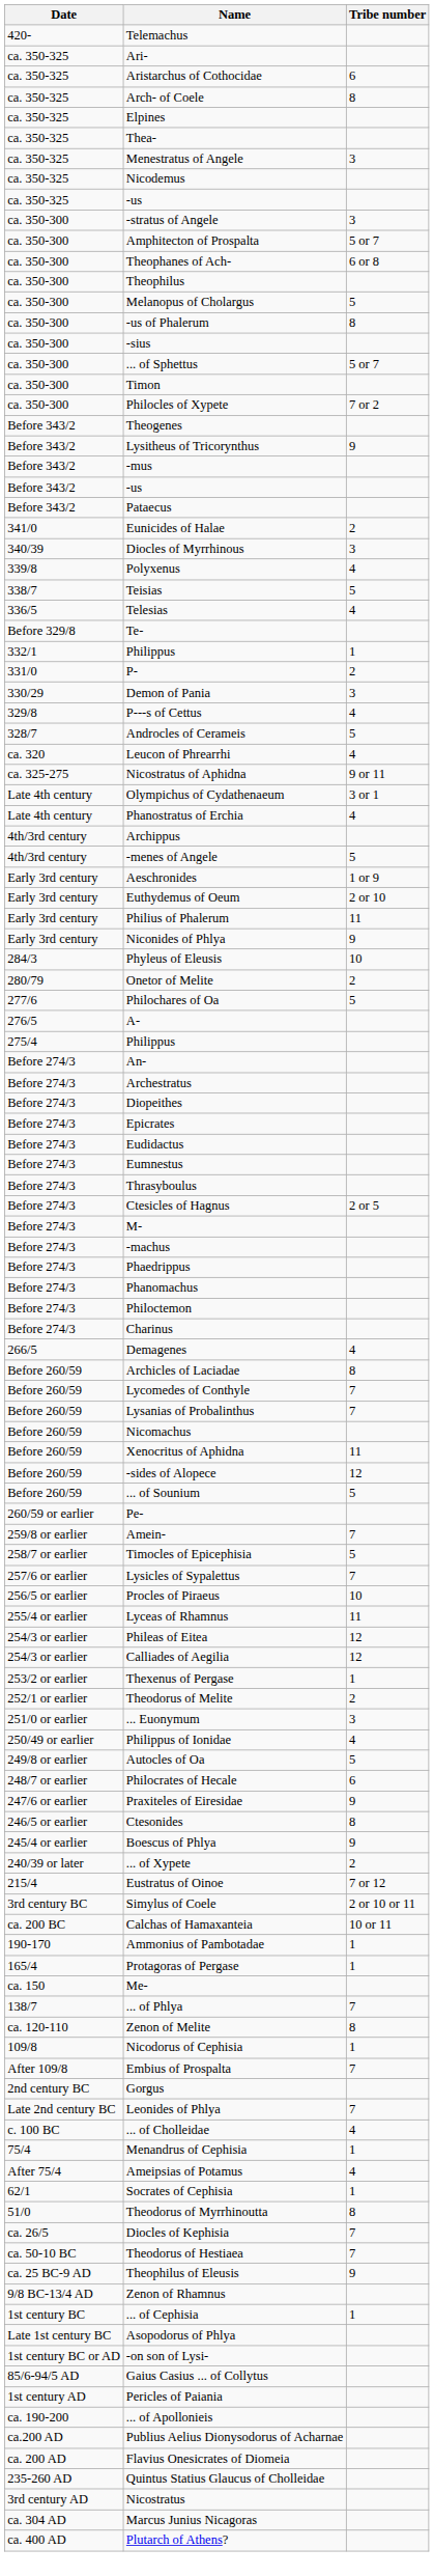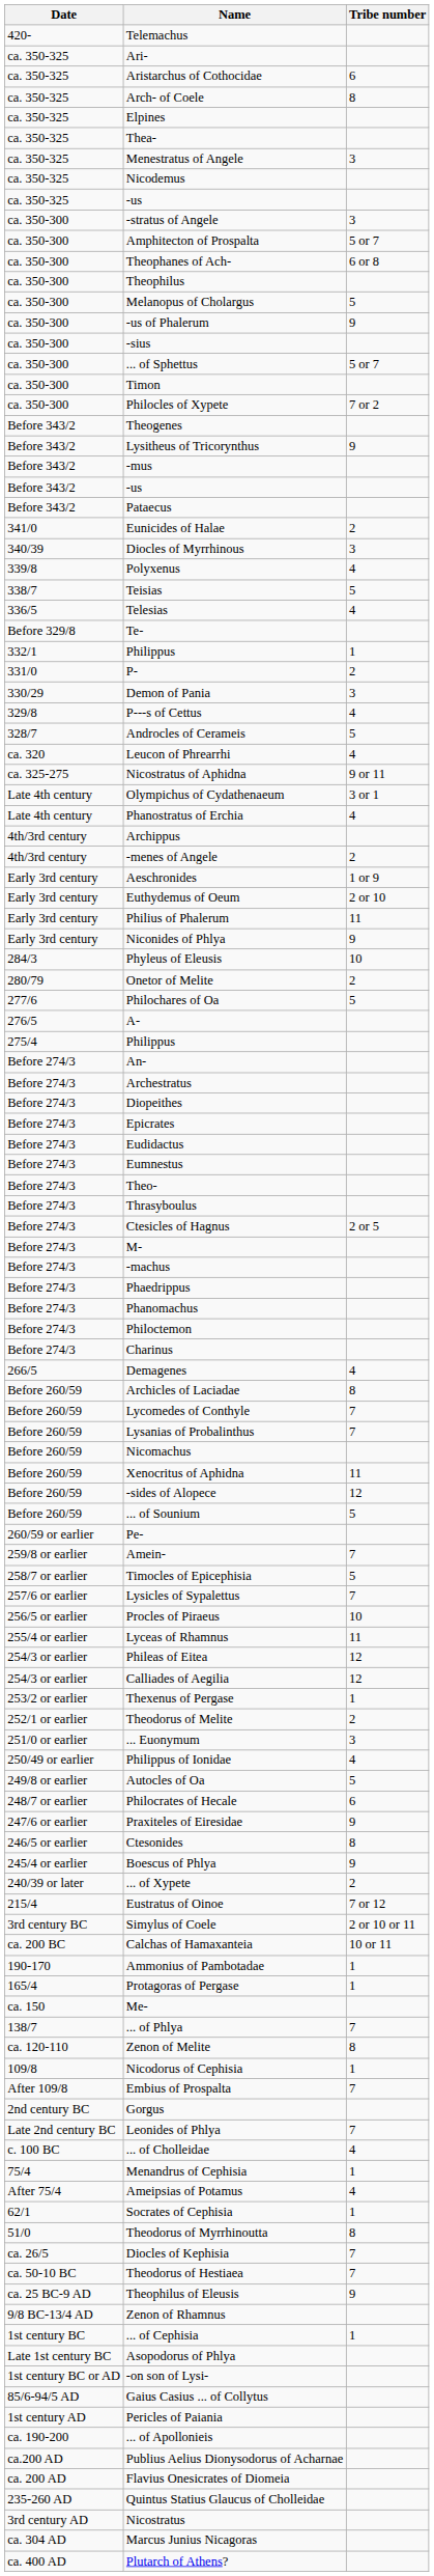 <table class="wikitable">
 <tr>
 <th>Date</th>
 <th>Name</th>
 <th>Tribe number</th>
 </tr>
 <tr>
 <td>420-</td>
 <td>Telemachus</td>
 <td></td>
 </tr>
 <tr>
 <td>ca. 350-325</td>
 <td>Ari-</td>
 <td></td>
 </tr>
 <tr>
 <td>ca. 350-325</td>
 <td>Aristarchus of Cothocidae</td>
 <td>6</td>
 </tr>
 <tr>
 <td>ca. 350-325</td>
 <td>Arch- of Coele</td>
 <td>8</td>
 </tr>
 <tr>
 <td>ca. 350-325</td>
 <td>Elpines</td>
 <td></td>
 </tr>
 <tr>
 <td>ca. 350-325</td>
 <td>Thea-</td>
 <td></td>
 </tr>
 <tr>
 <td>ca. 350-325</td>
 <td>Menestratus of Angele</td>
 <td>3</td>
 </tr>
 <tr>
 <td>ca. 350-325</td>
 <td>Nicodemus</td>
 <td></td>
 </tr>
 <tr>
 <td>ca. 350-325</td>
 <td>-us</td>
 <td></td>
 </tr>
 <tr>
 <td>ca. 350-300</td>
 <td>-stratus of Angele</td>
 <td>3</td>
 </tr>
 <tr>
 <td>ca. 350-300</td>
 <td>Amphitecton of Prospalta</td>
 <td>5 or 7</td>
 </tr>
 <tr>
 <td>ca. 350-300</td>
 <td>Theophanes of Ach-</td>
 <td>6 or 8</td>
 </tr>
 <tr>
 <td>ca. 350-300</td>
 <td>Theophilus</td>
 <td></td>
 </tr>
 <tr>
 <td>ca. 350-300</td>
 <td>Melanopus of Cholargus</td>
 <td>5</td>
 </tr>
 <tr>
 <td>ca. 350-300</td>
 <td>-us of Phalerum</td>
-<td>8</td>
+<td>9</td>
 </tr>
 <tr>
 <td>ca. 350-300</td>
 <td>-sius</td>
 <td></td>
 </tr>
 <tr>
 <td>ca. 350-300</td>
 <td>... of Sphettus</td>
 <td>5 or 7</td>
 </tr>
 <tr>
 <td>ca. 350-300</td>
 <td>Timon</td>
 <td></td>
 </tr>
 <tr>
 <td>ca. 350-300</td>
 <td>Philocles of Xypete</td>
 <td>7 or 2</td>
 </tr>
 <tr>
 <td>Before 343/2</td>
 <td>Theogenes</td>
 <td></td>
 </tr>
 <tr>
 <td>Before 343/2</td>
 <td>Lysitheus of Tricorynthus</td>
 <td>9</td>
 </tr>
 <tr>
 <td>Before 343/2</td>
 <td>-mus</td>
 <td></td>
 </tr>
 <tr>
 <td>Before 343/2</td>
 <td>-us</td>
 <td></td>
 </tr>
 <tr>
 <td>Before 343/2</td>
 <td>Pataecus</td>
 <td></td>
 </tr>
 <tr>
 <td>341/0</td>
 <td>Eunicides of Halae</td>
 <td>2</td>
 </tr>
 <tr>
 <td>340/39</td>
 <td>Diocles of Myrrhinous</td>
 <td>3</td>
 </tr>
 <tr>
 <td>339/8</td>
 <td>Polyxenus</td>
 <td>4</td>
 </tr>
 <tr>
 <td>338/7</td>
 <td>Teisias</td>
 <td>5</td>
 </tr>
 <tr>
 <td>336/5</td>
 <td>Telesias</td>
 <td>4</td>
 </tr>
 <tr>
 <td>Before 329/8</td>
 <td>Te-</td>
 <td></td>
 </tr>
 <tr>
 <td>332/1</td>
 <td>Philippus</td>
 <td>1</td>
 </tr>
 <tr>
 <td>331/0</td>
 <td>P-</td>
 <td>2</td>
 </tr>
 <tr>
 <td>330/29</td>
 <td>Demon of Pania</td>
 <td>3</td>
 </tr>
 <tr>
 <td>329/8</td>
 <td>P---s of Cettus</td>
 <td>4</td>
 </tr>
 <tr>
 <td>328/7</td>
 <td>Androcles of Cerameis</td>
 <td>5</td>
 </tr>
 <tr>
 <td>ca. 320</td>
 <td>Leucon of Phrearrhi</td>
 <td>4</td>
 </tr>
 <tr>
 <td>ca. 325-275</td>
 <td>Nicostratus of Aphidna</td>
 <td>9 or 11</td>
 </tr>
 <tr>
 <td>Late 4th century</td>
 <td>Olympichus of Cydathenaeum</td>
 <td>3 or 1</td>
 </tr>
 <tr>
 <td>Late 4th century</td>
 <td>Phanostratus of Erchia</td>
 <td>4</td>
 </tr>
 <tr>
 <td>4th/3rd century</td>
 <td>Archippus</td>
 <td></td>
 </tr>
 <tr>
 <td>4th/3rd century</td>
 <td>-menes of Angele</td>
-<td>5</td>
+<td>2</td>
 </tr>
 <tr>
 <td>Early 3rd century</td>
 <td>Aeschronides</td>
 <td>1 or 9</td>
 </tr>
 <tr>
 <td>Early 3rd century</td>
 <td>Euthydemus of Oeum</td>
 <td>2 or 10</td>
 </tr>
 <tr>
 <td>Early 3rd century</td>
 <td>Philius of Phalerum</td>
 <td>11</td>
 </tr>
 <tr>
 <td>Early 3rd century</td>
 <td>Niconides of Phlya</td>
 <td>9</td>
 </tr>
 <tr>
 <td>284/3</td>
 <td>Phyleus of Eleusis</td>
 <td>10</td>
 </tr>
 <tr>
 <td>280/79</td>
 <td>Onetor of Melite</td>
 <td>2</td>
 </tr>
 <tr>
 <td>277/6</td>
 <td>Philochares of Oa</td>
 <td>5</td>
 </tr>
 <tr>
 <td>276/5</td>
 <td>A-</td>
 <td></td>
 </tr>
 <tr>
 <td>275/4</td>
 <td>Philippus</td>
 <td></td>
 </tr>
 <tr>
 <td>Before 274/3</td>
 <td>An-</td>
 <td></td>
 </tr>
 <tr>
 <td>Before 274/3</td>
 <td>Archestratus</td>
 <td></td>
 </tr>
 <tr>
 <td>Before 274/3</td>
 <td>Diopeithes</td>
 <td></td>
 </tr>
 <tr>
 <td>Before 274/3</td>
 <td>Epicrates</td>
 <td></td>
 </tr>
 <tr>
 <td>Before 274/3</td>
 <td>Eudidactus</td>
 <td></td>
 </tr>
 <tr>
 <td>Before 274/3</td>
 <td>Eumnestus</td>
+<td></td>
+</tr>
+<tr>
+<td>Before 274/3</td>
+<td>Theo-</td>
 <td></td>
 </tr>
 <tr>
 <td>Before 274/3</td>
 <td>Thrasyboulus</td>
 <td></td>
 </tr>
 <tr>
 <td>Before 274/3</td>
 <td>Ctesicles of Hagnus</td>
 <td>2 or 5</td>
 </tr>
 <tr>
 <td>Before 274/3</td>
 <td>M-</td>
 <td></td>
 </tr>
 <tr>
 <td>Before 274/3</td>
 <td>-machus</td>
 <td></td>
 </tr>
 <tr>
 <td>Before 274/3</td>
 <td>Phaedrippus</td>
 <td></td>
 </tr>
 <tr>
 <td>Before 274/3</td>
 <td>Phanomachus</td>
 <td></td>
 </tr>
 <tr>
 <td>Before 274/3</td>
 <td>Philoctemon</td>
 <td></td>
 </tr>
 <tr>
 <td>Before 274/3</td>
 <td>Charinus</td>
 <td></td>
 </tr>
 <tr>
 <td>266/5</td>
 <td>Demagenes</td>
 <td>4</td>
 </tr>
 <tr>
 <td>Before 260/59</td>
 <td>Archicles of Laciadae</td>
 <td>8</td>
 </tr>
 <tr>
 <td>Before 260/59</td>
 <td>Lycomedes of Conthyle</td>
 <td>7</td>
 </tr>
 <tr>
 <td>Before 260/59</td>
 <td>Lysanias of Probalinthus</td>
 <td>7</td>
 </tr>
 <tr>
 <td>Before 260/59</td>
 <td>Nicomachus</td>
 <td></td>
 </tr>
 <tr>
 <td>Before 260/59</td>
 <td>Xenocritus of Aphidna</td>
 <td>11</td>
 </tr>
 <tr>
 <td>Before 260/59</td>
 <td>-sides of Alopece</td>
 <td>12</td>
 </tr>
 <tr>
 <td>Before 260/59</td>
 <td>... of Sounium</td>
 <td>5</td>
 </tr>
 <tr>
 <td>260/59 or earlier</td>
 <td>Pe-</td>
 <td></td>
 </tr>
 <tr>
 <td>259/8 or earlier</td>
 <td>Amein-</td>
 <td>7</td>
 </tr>
 <tr>
 <td>258/7 or earlier</td>
 <td>Timocles of Epicephisia</td>
 <td>5</td>
 </tr>
 <tr>
 <td>257/6 or earlier</td>
 <td>Lysicles of Sypalettus</td>
 <td>7</td>
 </tr>
 <tr>
 <td>256/5 or earlier</td>
 <td>Procles of Piraeus</td>
 <td>10</td>
 </tr>
 <tr>
 <td>255/4 or earlier</td>
 <td>Lyceas of Rhamnus</td>
 <td>11</td>
 </tr>
 <tr>
 <td>254/3 or earlier</td>
 <td>Phileas of Eitea</td>
 <td>12</td>
 </tr>
 <tr>
 <td>254/3 or earlier</td>
 <td>Calliades of Aegilia</td>
 <td>12</td>
 </tr>
 <tr>
 <td>253/2 or earlier</td>
 <td>Thexenus of Pergase</td>
 <td>1</td>
 </tr>
 <tr>
 <td>252/1 or earlier</td>
 <td>Theodorus of Melite</td>
 <td>2</td>
 </tr>
 <tr>
 <td>251/0 or earlier</td>
 <td>... Euonymum</td>
 <td>3</td>
 </tr>
 <tr>
 <td>250/49 or earlier</td>
 <td>Philippus of Ionidae</td>
 <td>4</td>
 </tr>
 <tr>
 <td>249/8 or earlier</td>
 <td>Autocles of Oa</td>
 <td>5</td>
 </tr>
 <tr>
 <td>248/7 or earlier</td>
 <td>Philocrates of Hecale</td>
 <td>6</td>
 </tr>
 <tr>
 <td>247/6 or earlier</td>
 <td>Praxiteles of Eiresidae</td>
 <td>9</td>
 </tr>
 <tr>
 <td>246/5 or earlier</td>
 <td>Ctesonides</td>
 <td>8</td>
 </tr>
 <tr>
 <td>245/4 or earlier</td>
 <td>Boescus of Phlya</td>
 <td>9</td>
 </tr>
 <tr>
 <td>240/39 or later</td>
 <td>... of Xypete</td>
 <td>2</td>
 </tr>
 <tr>
 <td>215/4</td>
 <td>Eustratus of Oinoe</td>
 <td>7 or 12</td>
 </tr>
 <tr>
 <td>3rd century BC</td>
 <td>Simylus of Coele</td>
 <td>2 or 10 or 11</td>
 </tr>
 <tr>
 <td>ca. 200 BC</td>
 <td>Calchas of Hamaxanteia</td>
 <td>10 or 11</td>
 </tr>
 <tr>
 <td>190-170</td>
 <td>Ammonius of Pambotadae</td>
 <td>1</td>
 </tr>
 <tr>
 <td>165/4</td>
 <td>Protagoras of Pergase</td>
 <td>1</td>
 </tr>
 <tr>
 <td>ca. 150</td>
 <td>Me-</td>
 <td></td>
 </tr>
 <tr>
 <td>138/7</td>
 <td>... of Phlya</td>
 <td>7</td>
 </tr>
 <tr>
 <td>ca. 120-110</td>
 <td>Zenon of Melite</td>
 <td>8</td>
 </tr>
 <tr>
 <td>109/8</td>
 <td>Nicodorus of Cephisia</td>
 <td>1</td>
 </tr>
 <tr>
 <td>After 109/8</td>
 <td>Embius of Prospalta</td>
 <td>7</td>
 </tr>
 <tr>
 <td>2nd century BC</td>
 <td>Gorgus</td>
 <td></td>
 </tr>
 <tr>
 <td>Late 2nd century BC</td>
 <td>Leonides of Phlya</td>
 <td>7</td>
 </tr>
 <tr>
 <td>c. 100 BC</td>
 <td>... of Cholleidae</td>
 <td>4</td>
 </tr>
 <tr>
 <td>75/4</td>
 <td>Menandrus of Cephisia</td>
 <td>1</td>
 </tr>
 <tr>
 <td>After 75/4</td>
 <td>Ameipsias of Potamus</td>
 <td>4</td>
 </tr>
 <tr>
 <td>62/1</td>
 <td>Socrates of Cephisia</td>
 <td>1</td>
 </tr>
 <tr>
 <td>51/0</td>
 <td>Theodorus of Myrrhinoutta</td>
 <td>8</td>
 </tr>
 <tr>
 <td>ca. 26/5</td>
 <td>Diocles of Kephisia</td>
 <td>7</td>
 </tr>
 <tr>
 <td>ca. 50-10 BC</td>
 <td>Theodorus of Hestiaea</td>
 <td>7</td>
 </tr>
 <tr>
 <td>ca. 25 BC-9 AD</td>
 <td>Theophilus of Eleusis</td>
 <td>9</td>
 </tr>
 <tr>
 <td>9/8 BC-13/4 AD</td>
 <td>Zenon of Rhamnus</td>
 <td></td>
 </tr>
 <tr>
 <td>1st century BC</td>
 <td>... of Cephisia</td>
 <td>1</td>
 </tr>
 <tr>
 <td>Late 1st century BC</td>
 <td>Asopodorus of Phlya</td>
 <td></td>
 </tr>
 <tr>
 <td>1st century BC or AD</td>
 <td>-on son of Lysi-</td>
 <td></td>
 </tr>
 <tr>
 <td>85/6-94/5 AD</td>
 <td>Gaius Casius ... of Collytus</td>
 <td></td>
 </tr>
 <tr>
 <td>1st century AD</td>
 <td>Pericles of Paiania</td>
 <td></td>
 </tr>
 <tr>
 <td>ca. 190-200</td>
 <td>... of Apollonieis</td>
 <td></td>
 </tr>
 <tr>
 <td>ca.200 AD</td>
 <td>Publius Aelius Dionysodorus of Acharnae</td>
 <td></td>
 </tr>
 <tr>
 <td>ca. 200 AD</td>
 <td>Flavius Onesicrates of Diomeia</td>
 <td></td>
 </tr>
 <tr>
 <td>235-260 AD</td>
 <td>Quintus Statius Glaucus of Cholleidae</td>
 <td></td>
 </tr>
 <tr>
 <td>3rd century AD</td>
 <td>Nicostratus</td>
 <td></td>
 </tr>
 <tr>
 <td>ca. 304 AD</td>
 <td>Marcus Junius Nicagoras</td>
 <td></td>
 </tr>
 <tr>
 <td>ca. 400 AD</td>
 <td><a href='#'>Plutarch of Athens</a>?</td>
 </tr>
 </table>
